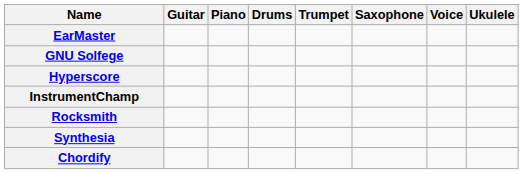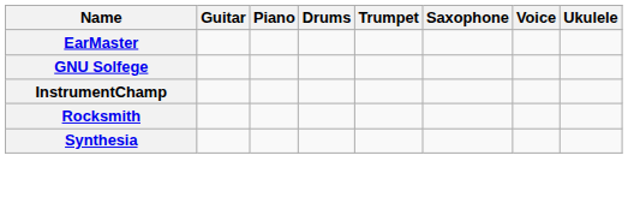 <table class="wikitable sortable" style="font-size: smaller; text-align: center; width: auto; table-layout: fixed;">
 <tr>
 <th style="width:12em">Name</th>
 <th>Guitar</th>
 <th>Piano</th>
 <th>Drums</th>
 <th>Trumpet</th>
 <th>Saxophone</th>
 <th>Voice</th>
 <th>Ukulele</th>
 </tr>
 <tr>
 <th><a href='#'>EarMaster</a></th>
 <td></td>
 <td></td>
 <td></td>
 <td></td>
 <td></td>
 <td></td>
 </tr>
 <tr>
 <th><a href='#'>GNU Solfege</a></th>
-<td></td>
-<td></td>
-<td></td>
-<td></td>
-<td></td>
-<td></td>
-<td></td>
-</tr>
-<tr>
-<th><a href='#'>Hyperscore</a></th>
 <td></td>
 <td></td>
 <td></td>
 <td></td>
 <td></td>
 <td></td>
 <td></td>
 </tr>
 <tr>
 <th>InstrumentChamp</th>
 <td></td>
 <td></td>
 <td></td>
 <td></td>
 <td></td>
 <td></td>
 <td></td>
 </tr>
 <tr>
 <th><a href='#'>Rocksmith</a></th>
 <td></td>
 <td></td>
 <td></td>
 <td></td>
 <td></td>
 <td></td>
 <td></td>
 </tr>
 <tr>
 <th><a href='#'>Synthesia</a></th>
 <td></td>
 <td></td>
 <td></td>
 <td></td>
 <td></td>
 <td></td>
 <td></td>
 </tr>
-<tr>
-<th><a href='#'>Chordify</a></th>
-<td></td>
-<td></td>
-<td></td>
-<td></td>
-<td></td>
-<td></td>
-<td></td>
-</tr>
 </table>
